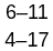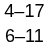 <table style="text-align:center">
 <tr>
 <th width=200></th>
 <th width=100></th>
 <th width=200></th>
 </tr>
 <tr>
 <td align=right></td>
-<td>6–11</td>
+<td>4–17</td>
 <td align=left><strong></strong></td>
 </tr>
 <tr>
 <td align=right></td>
-<td>4–17</td>
+<td>6–11</td>
 <td align=left><strong></strong></td>
 </tr>
 </table>
